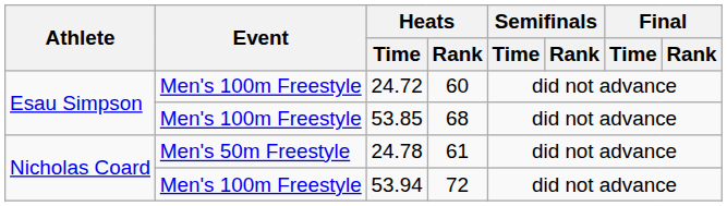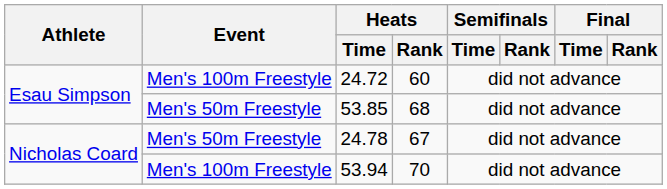 <table class=wikitable style="font-size:90%">
 <tr>
 <th rowspan="2">Athlete</th>
 <th rowspan="2">Event</th>
 <th colspan="2">Heats</th>
 <th colspan="2">Semifinals</th>
 <th colspan="2">Final</th>
 </tr>
 <tr>
 <th>Time</th>
 <th>Rank</th>
 <th>Time</th>
 <th>Rank</th>
 <th>Time</th>
 <th>Rank</th>
 </tr>
 <tr>
 <td rowspan="2"><a href='#'>Esau Simpson</a></td>
 <td><a href='#'>Men's 100m Freestyle</a></td>
 <td align=center>24.72</td>
 <td align=center>60</td>
 <td align=center colspan=4>did not advance</td>
 </tr>
 <tr>
-<td><a href='#'>Men's 100m Freestyle</a></td>
+<td><a href='#'>Men's 50m Freestyle</a></td>
 <td align=center>53.85</td>
 <td align=center>68</td>
 <td align=center colspan=4>did not advance</td>
 </tr>
 <tr>
 <td rowspan="2"><a href='#'>Nicholas Coard</a></td>
 <td><a href='#'>Men's 50m Freestyle</a></td>
 <td align=center>24.78</td>
-<td align=center>61</td>
+<td align=center>67</td>
 <td align=center colspan=4>did not advance</td>
 </tr>
 <tr>
 <td><a href='#'>Men's 100m Freestyle</a></td>
 <td align=center>53.94</td>
-<td align=center>72</td>
+<td align=center>70</td>
 <td align=center colspan=4>did not advance</td>
 </tr>
 </table>
